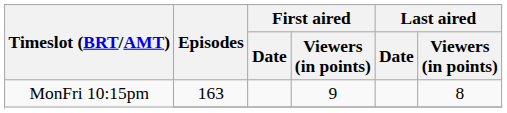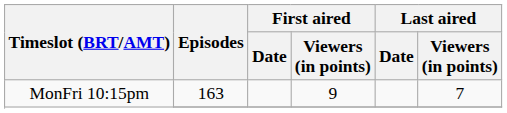 <table class="wikitable" style="text-align: center">
 <tr>
 <th scope="col" rowspan="2">Timeslot (<a href='#'>BRT</a>/<a href='#'>AMT</a>)</th>
 <th scope="col" rowspan="2" colspan="1">Episodes</th>
 <th scope="col" colspan="2">First aired</th>
 <th scope="col" colspan="2">Last aired</th>
 </tr>
 <tr>
 <th scope="col">Date</th>
 <th scope="col">Viewers<br>(in points)</th>
 <th scope="col">Date</th>
 <th scope="col">Viewers<br>(in points)</th>
 </tr>
 <tr>
 <td rowspan="2">MonFri 10:15pm</td>
 <td rowspan="1">163</td>
 <td></td>
 <td rowspan="1">9</td>
 <td></td>
-<td rowspan="1">8</td>
+<td rowspan="1">7</td>
 </tr>
 <tr>
 </tr>
 </table>
